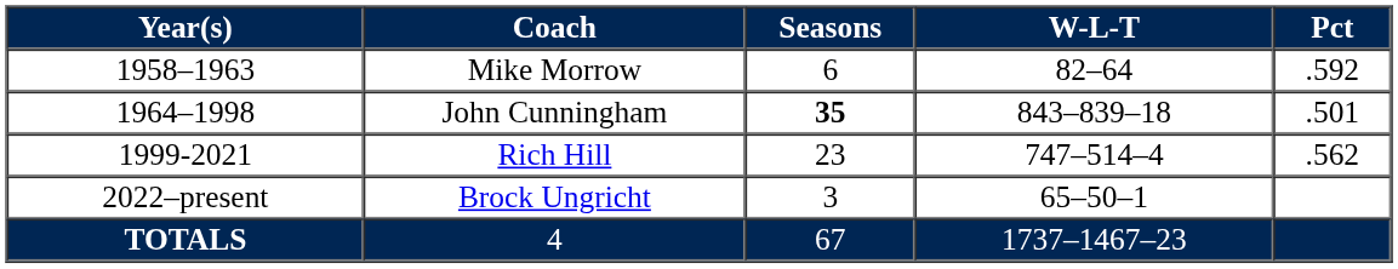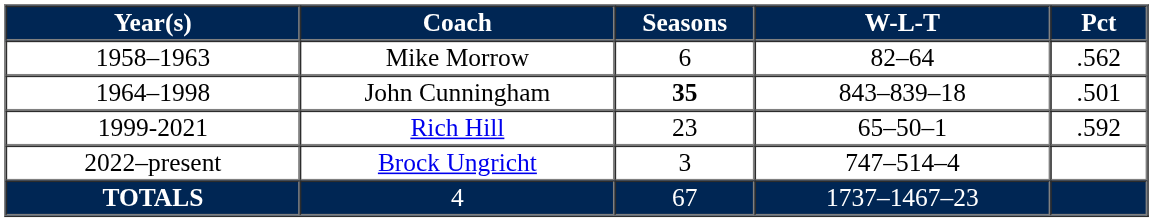 <table cellpadding="1" border="1" cellspacing="0" width="57%" style="text-align:center;">
 <tr style="background:#002654; color:white;">
 <th width="15%">Year(s)</th>
 <th width="16%">Coach</th>
 <th width="6%">Seasons</th>
 <th width="15%">W-L-T</th>
 <th width="5%">Pct</th>
 </tr>
 <tr>
 <td>1958–1963</td>
 <td>Mike Morrow</td>
 <td>6</td>
 <td>82–64</td>
-<td>.592</td>
+<td>.562</td>
 </tr>
 <tr>
 <td>1964–1998</td>
 <td>John Cunningham</td>
 <td><strong>35</strong></td>
 <td>843–839–18</td>
 <td>.501</td>
 </tr>
 <tr>
 <td>1999-2021</td>
 <td><a href='#'>Rich Hill</a></td>
 <td>23</td>
-<td>747–514–4</td>
-<td>.562</td>
+<td>65–50–1</td>
+<td>.592</td>
 </tr>
 <tr>
 <td>2022–present</td>
 <td><a href='#'>Brock Ungricht</a></td>
 <td>3</td>
-<td>65–50–1</td>
+<td>747–514–4</td>
 <td></td>
 </tr>
 <tr style="background:#002654; color:white;">
 <td><strong>TOTALS</strong></td>
 <td>4</td>
 <td>67</td>
 <td>1737–1467–23 </td>
 <td></td>
 </tr>
 </table>
